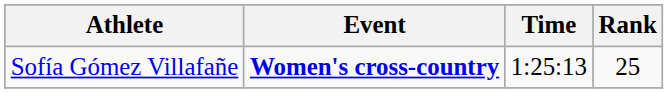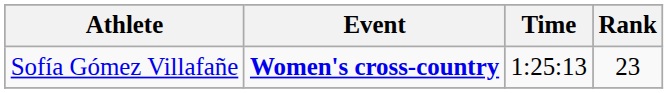 <table class=wikitable style=font-size:90%;text-align:center>
 <tr>
 <th>Athlete</th>
 <th>Event</th>
 <th>Time</th>
 <th>Rank</th>
 </tr>
 <tr>
 <td align=left><a href='#'>Sofía Gómez Villafañe</a></td>
 <td align=left><strong><a href='#'>Women's cross-country</a></strong></td>
 <td>1:25:13</td>
-<td>25</td>
+<td>23</td>
 </tr>
 </table>
